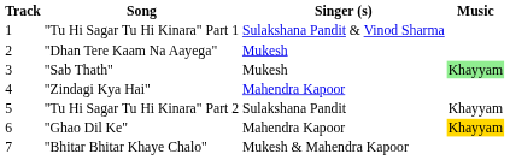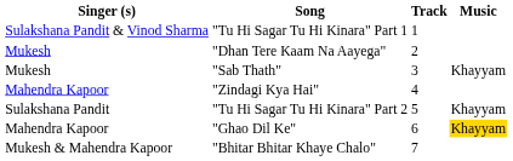 <table>
 <tr>
+<th>Singer (s)</th>
+<th>Song</th>
 <th>Track</th>
-<th>Song</th>
-<th>Singer (s)</th>
 <th>Music</th>
 </tr>
 <tr>
+<td><a href='#'>Sulakshana Pandit</a> & <a href='#'>Vinod Sharma</a></td>
+<td>"Tu Hi Sagar Tu Hi Kinara" Part 1</td>
 <td>1</td>
-<td>"Tu Hi Sagar Tu Hi Kinara" Part 1</td>
-<td><a href='#'>Sulakshana Pandit</a> & <a href='#'>Vinod Sharma</a></td>
 <td></td>
 </tr>
 <tr>
+<td><a href='#'>Mukesh</a></td>
+<td>"Dhan Tere Kaam Na Aayega"</td>
 <td>2</td>
-<td>"Dhan Tere Kaam Na Aayega"</td>
-<td><a href='#'>Mukesh</a></td>
 <td></td>
 </tr>
 <tr>
+<td>Mukesh</td>
+<td>"Sab Thath"</td>
 <td>3</td>
-<td>"Sab Thath"</td>
-<td>Mukesh</td>
-<td style="background: lightgreen;">Khayyam</td>
+<td>Khayyam</td>
 </tr>
 <tr>
+<td><a href='#'>Mahendra Kapoor</a></td>
+<td>"Zindagi Kya Hai"</td>
 <td>4</td>
-<td>"Zindagi Kya Hai"</td>
-<td><a href='#'>Mahendra Kapoor</a></td>
 <td></td>
 </tr>
 <tr>
+<td>Sulakshana Pandit</td>
+<td>"Tu Hi Sagar Tu Hi Kinara" Part 2</td>
 <td>5</td>
-<td>"Tu Hi Sagar Tu Hi Kinara" Part 2</td>
-<td>Sulakshana Pandit</td>
 <td>Khayyam</td>
 </tr>
 <tr>
+<td>Mahendra Kapoor</td>
+<td>"Ghao Dil Ke"</td>
 <td>6</td>
-<td>"Ghao Dil Ke"</td>
-<td>Mahendra Kapoor</td>
 <td style="background: gold;">Khayyam</td>
 </tr>
 <tr>
+<td>Mukesh & Mahendra Kapoor</td>
+<td>"Bhitar Bhitar Khaye Chalo"</td>
 <td>7</td>
-<td>"Bhitar Bhitar Khaye Chalo"</td>
-<td>Mukesh & Mahendra Kapoor</td>
 <td></td>
 </tr>
 </table>
